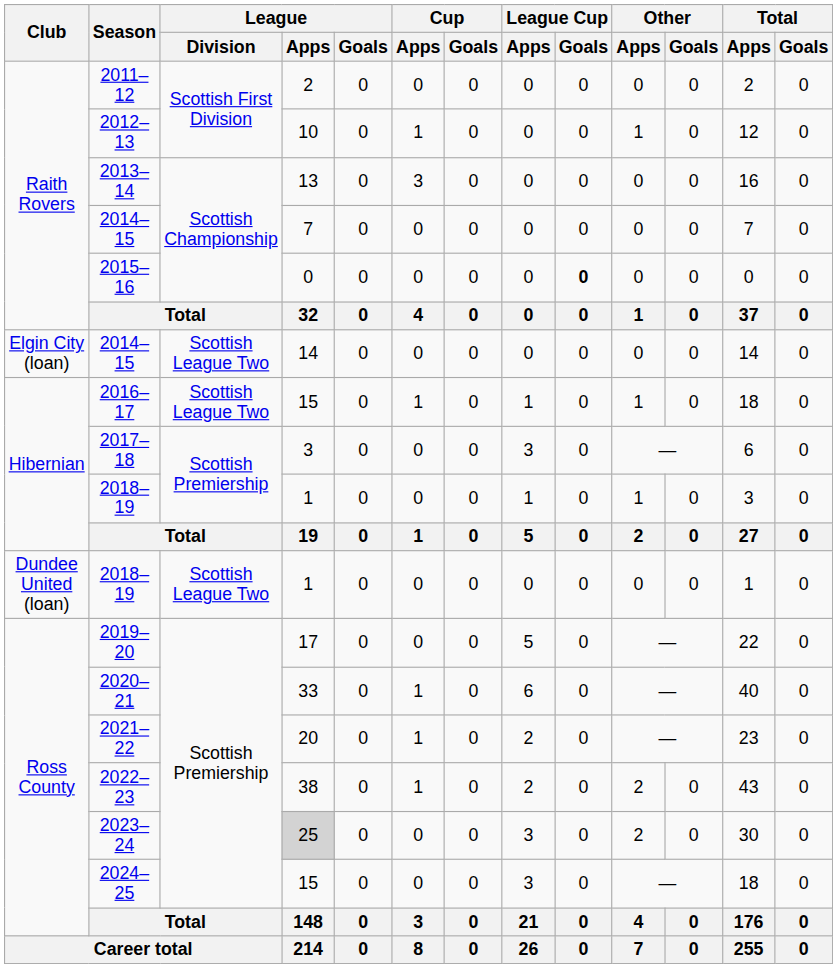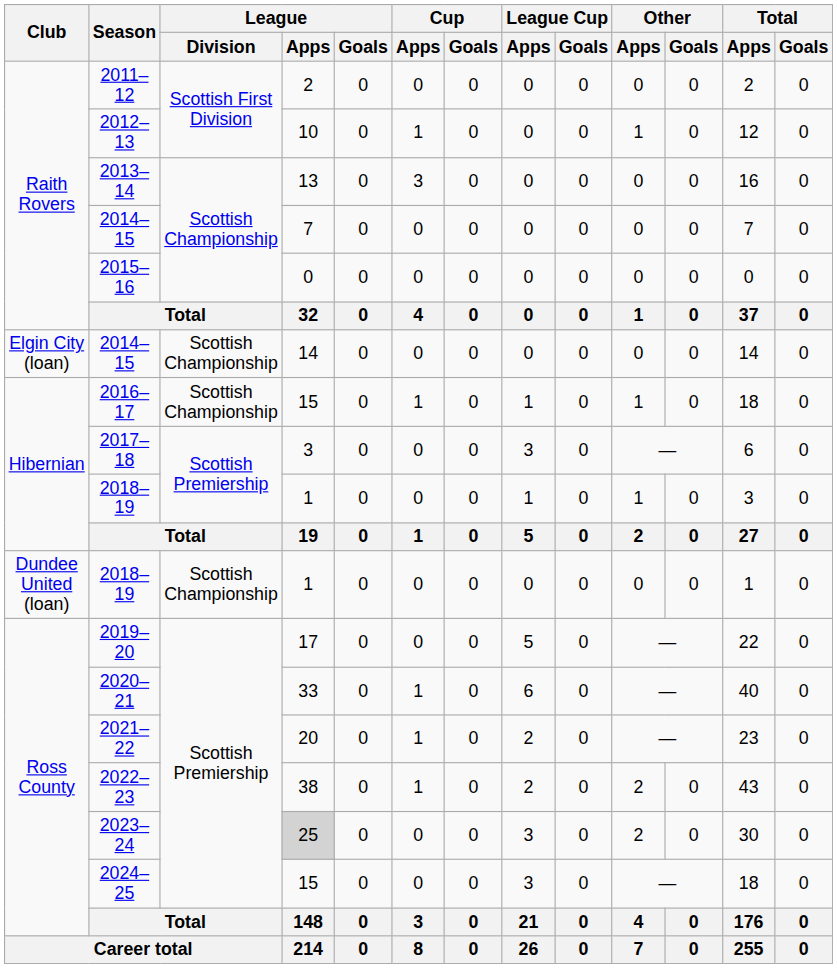 <table class="wikitable" style="text-align:center">
 <tr>
 <th rowspan="2">Club</th>
 <th rowspan="2">Season</th>
 <th colspan="3">League</th>
 <th colspan="2">Cup</th>
 <th colspan="2">League Cup</th>
 <th colspan="2">Other</th>
 <th colspan="2">Total</th>
 </tr>
 <tr>
 <th>Division</th>
 <th>Apps</th>
 <th>Goals</th>
 <th>Apps</th>
 <th>Goals</th>
 <th>Apps</th>
 <th>Goals</th>
 <th>Apps</th>
 <th>Goals</th>
 <th>Apps</th>
 <th>Goals</th>
 </tr>
 <tr>
 <td rowspan="6"><a href='#'>Raith Rovers</a></td>
 <td><a href='#'>2011–12</a></td>
 <td rowspan=2><a href='#'>Scottish First Division</a></td>
 <td>2</td>
 <td>0</td>
 <td>0</td>
 <td>0</td>
 <td>0</td>
 <td>0</td>
 <td>0</td>
 <td>0</td>
 <td>2</td>
 <td>0</td>
 </tr>
 <tr>
 <td><a href='#'>2012–13</a></td>
 <td>10</td>
 <td>0</td>
 <td>1</td>
 <td>0</td>
 <td>0</td>
 <td>0</td>
 <td>1</td>
 <td>0</td>
 <td>12</td>
 <td>0</td>
 </tr>
 <tr>
 <td><a href='#'>2013–14</a></td>
 <td rowspan=3><a href='#'>Scottish Championship</a></td>
 <td>13</td>
 <td>0</td>
 <td>3</td>
 <td>0</td>
 <td>0</td>
 <td>0</td>
 <td>0</td>
 <td>0</td>
 <td>16</td>
 <td>0</td>
 </tr>
 <tr>
 <td><a href='#'>2014–15</a></td>
 <td>7</td>
 <td>0</td>
 <td>0</td>
 <td>0</td>
 <td>0</td>
 <td>0</td>
 <td>0</td>
 <td>0</td>
 <td>7</td>
 <td>0</td>
 </tr>
 <tr>
 <td><a href='#'>2015–16</a></td>
 <td>0</td>
 <td>0</td>
 <td>0</td>
 <td>0</td>
 <td>0</td>
-<td><strong>0</strong></td>
+<td>0</td>
 <td>0</td>
 <td>0</td>
 <td>0</td>
 <td>0</td>
 </tr>
 <tr>
 <th colspan="2">Total</th>
 <th>32</th>
 <th>0</th>
 <th>4</th>
 <th>0</th>
 <th>0</th>
 <th>0</th>
 <th>1</th>
 <th>0</th>
 <th>37</th>
 <th>0</th>
 </tr>
 <tr>
 <td><a href='#'>Elgin City</a> (loan)</td>
 <td><a href='#'>2014–15</a></td>
-<td><a href='#'>Scottish League Two</a></td>
+<td>Scottish Championship</td>
 <td>14</td>
 <td>0</td>
 <td>0</td>
 <td>0</td>
 <td>0</td>
 <td>0</td>
 <td>0</td>
 <td>0</td>
 <td>14</td>
 <td>0</td>
 </tr>
 <tr>
 <td rowspan="4"><a href='#'>Hibernian</a></td>
 <td><a href='#'>2016–17</a></td>
-<td><a href='#'>Scottish League Two</a></td>
+<td>Scottish Championship</td>
 <td>15</td>
 <td>0</td>
 <td>1</td>
 <td>0</td>
 <td>1</td>
 <td>0</td>
 <td>1</td>
 <td>0</td>
 <td>18</td>
 <td>0</td>
 </tr>
 <tr>
 <td><a href='#'>2017–18</a></td>
 <td rowspan=2><a href='#'>Scottish Premiership</a></td>
 <td>3</td>
 <td>0</td>
 <td>0</td>
 <td>0</td>
 <td>3</td>
 <td>0</td>
 <td colspan="2">—</td>
 <td>6</td>
 <td>0</td>
 </tr>
 <tr>
 <td><a href='#'>2018–19</a></td>
 <td>1</td>
 <td>0</td>
 <td>0</td>
 <td>0</td>
 <td>1</td>
 <td>0</td>
 <td>1</td>
 <td>0</td>
 <td>3</td>
 <td>0</td>
 </tr>
 <tr>
 <th colspan="2">Total</th>
 <th>19</th>
 <th>0</th>
 <th>1</th>
 <th>0</th>
 <th>5</th>
 <th>0</th>
 <th>2</th>
 <th>0</th>
 <th>27</th>
 <th>0</th>
 </tr>
 <tr>
 <td><a href='#'>Dundee United</a> (loan)</td>
 <td><a href='#'>2018–19</a></td>
-<td><a href='#'>Scottish League Two</a></td>
+<td>Scottish Championship</td>
 <td>1</td>
 <td>0</td>
 <td>0</td>
 <td>0</td>
 <td>0</td>
 <td>0</td>
 <td>0</td>
 <td>0</td>
 <td>1</td>
 <td>0</td>
 </tr>
 <tr>
 <td rowspan=7><a href='#'>Ross County</a></td>
 <td><a href='#'>2019–20</a></td>
 <td rowspan=6>Scottish Premiership</td>
 <td>17</td>
 <td>0</td>
 <td>0</td>
 <td>0</td>
 <td>5</td>
 <td>0</td>
 <td colspan="2">—</td>
 <td>22</td>
 <td>0</td>
 </tr>
 <tr>
 <td><a href='#'>2020–21</a></td>
 <td>33</td>
 <td>0</td>
 <td>1</td>
 <td>0</td>
 <td>6</td>
 <td>0</td>
 <td colspan="2">—</td>
 <td>40</td>
 <td>0</td>
 </tr>
 <tr>
 <td><a href='#'>2021–22</a></td>
 <td>20</td>
 <td>0</td>
 <td>1</td>
 <td>0</td>
 <td>2</td>
 <td>0</td>
 <td colspan="2">—</td>
 <td>23</td>
 <td>0</td>
 </tr>
 <tr>
 <td><a href='#'>2022–23</a></td>
 <td>38</td>
 <td>0</td>
 <td>1</td>
 <td>0</td>
 <td>2</td>
 <td>0</td>
 <td>2</td>
 <td>0</td>
 <td>43</td>
 <td>0</td>
 </tr>
 <tr>
 <td><a href='#'>2023–24</a></td>
 <td style="background: lightgrey;">25</td>
 <td>0</td>
 <td>0</td>
 <td>0</td>
 <td>3</td>
 <td>0</td>
 <td>2</td>
 <td>0</td>
 <td>30</td>
 <td>0</td>
 </tr>
 <tr>
 <td><a href='#'>2024–25</a></td>
 <td>15</td>
 <td>0</td>
 <td>0</td>
 <td>0</td>
 <td>3</td>
 <td>0</td>
 <td colspan="2">—</td>
 <td>18</td>
 <td>0</td>
 </tr>
 <tr>
 <th colspan="2">Total</th>
 <th>148</th>
 <th>0</th>
 <th>3</th>
 <th>0</th>
 <th>21</th>
 <th>0</th>
 <th>4</th>
 <th>0</th>
 <th>176</th>
 <th>0</th>
 </tr>
 <tr>
 <th colspan="3">Career total</th>
 <th>214</th>
 <th>0</th>
 <th>8</th>
 <th>0</th>
 <th>26</th>
 <th>0</th>
 <th>7</th>
 <th>0</th>
 <th>255</th>
 <th>0</th>
 </tr>
 </table>
